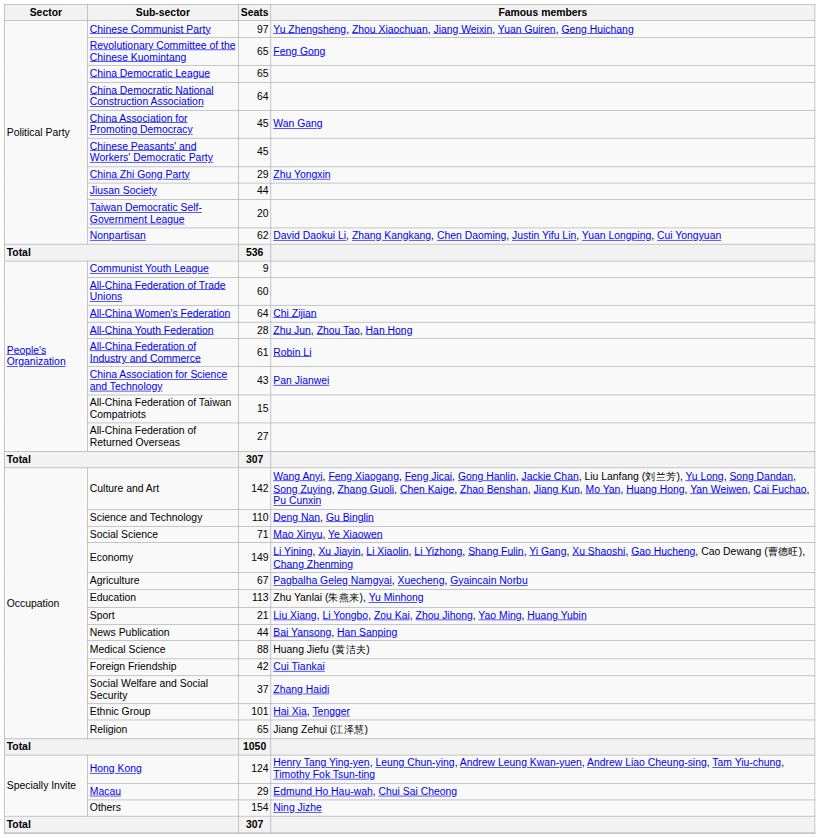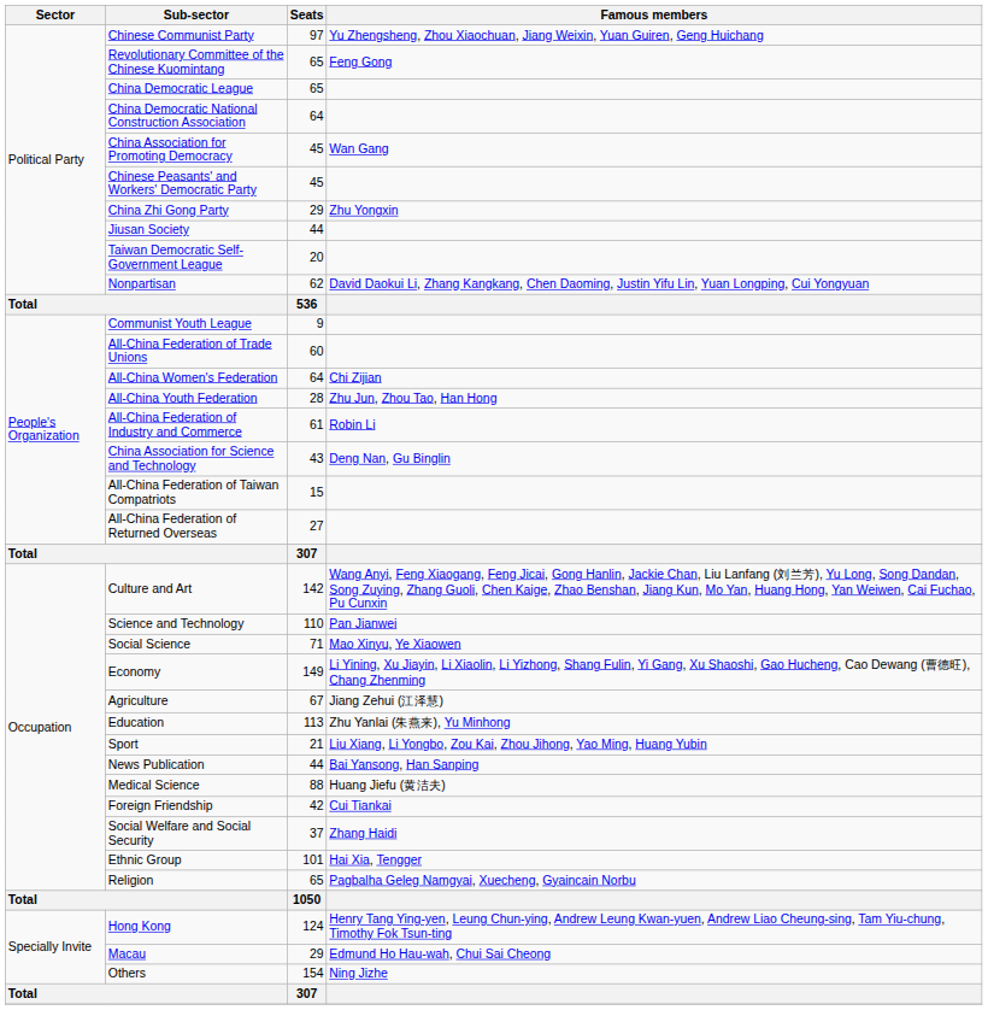 <table class="wikitable" style="text-align:right">
 <tr>
 <th align=left>Sector</th>
 <th align=left>Sub-sector</th>
 <th>Seats</th>
 <th align=left>Famous members</th>
 </tr>
 <tr>
 <td rowspan=10 style="text-align:left;">Political Party</td>
 <td style="text-align:left;"><a href='#'>Chinese Communist Party</a></td>
 <td>97</td>
 <td style="text-align:left;"><a href='#'>Yu Zhengsheng</a>, <a href='#'>Zhou Xiaochuan</a>, <a href='#'>Jiang Weixin</a>, <a href='#'>Yuan Guiren</a>, <a href='#'>Geng Huichang</a></td>
 </tr>
 <tr>
 <td style="text-align:left;"><a href='#'>Revolutionary Committee of the Chinese Kuomintang</a></td>
 <td>65</td>
 <td style="text-align:left;"><a href='#'>Feng Gong</a></td>
 </tr>
 <tr>
 <td style="text-align:left;"><a href='#'>China Democratic League</a></td>
 <td>65</td>
 <td style="text-align:left;"></td>
 </tr>
 <tr>
 <td style="text-align:left;"><a href='#'>China Democratic National Construction Association</a></td>
 <td>64</td>
 <td style="text-align:left;"></td>
 </tr>
 <tr>
 <td style="text-align:left;"><a href='#'>China Association for Promoting Democracy</a></td>
 <td>45</td>
 <td style="text-align:left;"><a href='#'>Wan Gang</a></td>
 </tr>
 <tr>
 <td style="text-align:left;"><a href='#'>Chinese Peasants' and Workers' Democratic Party</a></td>
 <td>45</td>
 <td style="text-align:left;"></td>
 </tr>
 <tr>
 <td style="text-align:left;"><a href='#'>China Zhi Gong Party</a></td>
 <td>29</td>
 <td style="text-align:left;"><a href='#'>Zhu Yongxin</a></td>
 </tr>
 <tr>
 <td style="text-align:left;"><a href='#'>Jiusan Society</a></td>
 <td>44</td>
 <td style="text-align:left;"></td>
 </tr>
 <tr>
 <td style="text-align:left;"><a href='#'>Taiwan Democratic Self-Government League</a></td>
 <td>20</td>
 <td style="text-align:left;"></td>
 </tr>
 <tr>
 <td style="text-align:left;"><a href='#'>Nonpartisan</a></td>
 <td>62</td>
 <td style="text-align:left;"><a href='#'>David Daokui Li</a>, <a href='#'>Zhang Kangkang</a>, <a href='#'>Chen Daoming</a>, <a href='#'>Justin Yifu Lin</a>, <a href='#'>Yuan Longping</a>, <a href='#'>Cui Yongyuan</a></td>
 </tr>
 <tr>
 <th colspan=2 style="text-align:left;"><strong>Total</strong></th>
 <th align=right><strong>536</strong></th>
 <th></th>
 </tr>
 <tr>
 <td rowspan=8 style="text-align:left;"><a href='#'>People's Organization</a></td>
 <td style="text-align:left;"><a href='#'>Communist Youth League</a></td>
 <td>9</td>
 <td style="text-align:left;"></td>
 </tr>
 <tr>
 <td style="text-align:left;"><a href='#'>All-China Federation of Trade Unions</a></td>
 <td>60</td>
 <td style="text-align:left;"></td>
 </tr>
 <tr>
 <td style="text-align:left;"><a href='#'>All-China Women's Federation</a></td>
 <td>64</td>
 <td style="text-align:left;"><a href='#'>Chi Zijian</a></td>
 </tr>
 <tr>
 <td style="text-align:left;"><a href='#'>All-China Youth Federation</a></td>
 <td>28</td>
 <td style="text-align:left;"><a href='#'>Zhu Jun</a>, <a href='#'>Zhou Tao</a>, <a href='#'>Han Hong</a></td>
 </tr>
 <tr>
 <td style="text-align:left;"><a href='#'>All-China Federation of Industry and Commerce</a></td>
 <td>61</td>
 <td style="text-align:left;"><a href='#'>Robin Li</a></td>
 </tr>
 <tr>
 <td style="text-align:left;"><a href='#'>China Association for Science and Technology</a></td>
 <td>43</td>
-<td style="text-align:left;"><a href='#'>Pan Jianwei</a></td>
+<td style="text-align:left;"><a href='#'>Deng Nan</a>, <a href='#'>Gu Binglin</a></td>
 </tr>
 <tr>
 <td style="text-align:left;">All-China Federation of Taiwan Compatriots</td>
 <td>15</td>
 <td style="text-align:left;"></td>
 </tr>
 <tr>
 <td style="text-align:left;">All-China Federation of Returned Overseas</td>
 <td>27</td>
 <td style="text-align:left;"></td>
 </tr>
 <tr>
 <th colspan=2 style="text-align:left;"><strong>Total</strong></th>
 <th align=right><strong>307</strong></th>
 <th></th>
 </tr>
 <tr>
 <td rowspan=13 style="text-align:left;">Occupation</td>
 <td style="text-align:left;">Culture and Art</td>
 <td>142</td>
 <td style="text-align:left;"><a href='#'>Wang Anyi</a>, <a href='#'>Feng Xiaogang</a>, <a href='#'>Feng Jicai</a>, <a href='#'>Gong Hanlin</a>, <a href='#'>Jackie Chan</a>, Liu Lanfang (刘兰芳), <a href='#'>Yu Long</a>, <a href='#'>Song Dandan</a>, <a href='#'>Song Zuying</a>, <a href='#'>Zhang Guoli</a>, <a href='#'>Chen Kaige</a>, <a href='#'>Zhao Benshan</a>, <a href='#'>Jiang Kun</a>, <a href='#'>Mo Yan</a>, <a href='#'>Huang Hong</a>, <a href='#'>Yan Weiwen</a>, <a href='#'>Cai Fuchao</a>, <a href='#'>Pu Cunxin</a></td>
 </tr>
 <tr>
 <td style="text-align:left;">Science and Technology</td>
 <td>110</td>
-<td style="text-align:left;"><a href='#'>Deng Nan</a>, <a href='#'>Gu Binglin</a></td>
+<td style="text-align:left;"><a href='#'>Pan Jianwei</a></td>
 </tr>
 <tr>
 <td style="text-align:left;">Social Science</td>
 <td>71</td>
 <td style="text-align:left;"><a href='#'>Mao Xinyu</a>, <a href='#'>Ye Xiaowen</a></td>
 </tr>
 <tr>
 <td style="text-align:left;">Economy</td>
 <td>149</td>
 <td style="text-align:left;"><a href='#'>Li Yining</a>, <a href='#'>Xu Jiayin</a>, <a href='#'>Li Xiaolin</a>, <a href='#'>Li Yizhong</a>, <a href='#'>Shang Fulin</a>, <a href='#'>Yi Gang</a>, <a href='#'>Xu Shaoshi</a>, <a href='#'>Gao Hucheng</a>, Cao Dewang (曹德旺), <a href='#'>Chang Zhenming</a></td>
 </tr>
 <tr>
 <td style="text-align:left;">Agriculture</td>
 <td>67</td>
-<td style="text-align:left;"><a href='#'>Pagbalha Geleg Namgyai</a>, <a href='#'>Xuecheng</a>, <a href='#'>Gyaincain Norbu</a></td>
+<td style="text-align:left;">Jiang Zehui (江泽慧)</td>
 </tr>
 <tr>
 <td style="text-align:left;">Education</td>
 <td>113</td>
 <td style="text-align:left;">Zhu Yanlai (朱燕来), <a href='#'>Yu Minhong</a></td>
 </tr>
 <tr>
 <td style="text-align:left;">Sport</td>
 <td>21</td>
 <td style="text-align:left;"><a href='#'>Liu Xiang</a>, <a href='#'>Li Yongbo</a>, <a href='#'>Zou Kai</a>, <a href='#'>Zhou Jihong</a>, <a href='#'>Yao Ming</a>, <a href='#'>Huang Yubin</a></td>
 </tr>
 <tr>
 <td style="text-align:left;">News Publication</td>
 <td>44</td>
 <td style="text-align:left;"><a href='#'>Bai Yansong</a>, <a href='#'>Han Sanping</a></td>
 </tr>
 <tr>
 <td style="text-align:left;">Medical Science</td>
 <td>88</td>
 <td style="text-align:left;">Huang Jiefu (黄洁夫)</td>
 </tr>
 <tr>
 <td style="text-align:left;">Foreign Friendship</td>
 <td>42</td>
 <td style="text-align:left;"><a href='#'>Cui Tiankai</a></td>
 </tr>
 <tr>
 <td style="text-align:left;">Social Welfare and Social Security</td>
 <td>37</td>
 <td style="text-align:left;"><a href='#'>Zhang Haidi</a></td>
 </tr>
 <tr>
 <td style="text-align:left;">Ethnic Group</td>
 <td>101</td>
 <td style="text-align:left;"><a href='#'>Hai Xia</a>, <a href='#'>Tengger</a></td>
 </tr>
 <tr>
 <td style="text-align:left;">Religion</td>
 <td>65</td>
-<td style="text-align:left;">Jiang Zehui (江泽慧)</td>
+<td style="text-align:left;"><a href='#'>Pagbalha Geleg Namgyai</a>, <a href='#'>Xuecheng</a>, <a href='#'>Gyaincain Norbu</a></td>
 </tr>
 <tr>
 <th colspan=2 style="text-align:left;"><strong>Total</strong></th>
 <th align=right><strong>1050</strong></th>
 <th></th>
 </tr>
 <tr>
 <td rowspan=3 style="text-align:left;">Specially Invite</td>
 <td style="text-align:left;"><a href='#'>Hong Kong</a></td>
 <td>124</td>
 <td style="text-align:left;"><a href='#'>Henry Tang Ying-yen</a>, <a href='#'>Leung Chun-ying</a>, <a href='#'>Andrew Leung Kwan-yuen</a>, <a href='#'>Andrew Liao Cheung-sing</a>, <a href='#'>Tam Yiu-chung</a>, <a href='#'>Timothy Fok Tsun-ting</a></td>
 </tr>
 <tr>
 <td style="text-align:left;"><a href='#'>Macau</a></td>
 <td>29</td>
 <td style="text-align:left;"><a href='#'>Edmund Ho Hau-wah</a>, <a href='#'>Chui Sai Cheong</a></td>
 </tr>
 <tr>
 <td style="text-align:left;">Others</td>
 <td>154</td>
 <td style="text-align:left;"><a href='#'>Ning Jizhe</a></td>
 </tr>
 <tr>
 <th colspan=2 style="text-align:left;"><strong>Total</strong></th>
 <th align=right><strong>307</strong></th>
 <th></th>
 </tr>
 <tr>
 </tr>
 </table>
